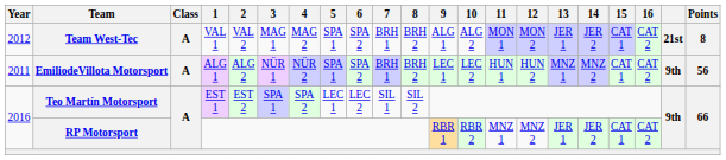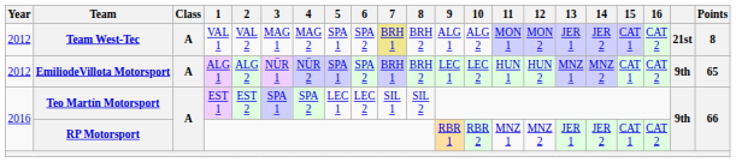 <table class="wikitable" style="text-align:center; font-size:85%">
 <tr>
 <th scope="col">Year</th>
 <th scope="col">Team</th>
 <th scope="col">Class</th>
 <th scope="col">1</th>
 <th scope="col">2</th>
 <th scope="col">3</th>
 <th scope="col">4</th>
 <th scope="col">5</th>
 <th scope="col">6</th>
 <th scope="col">7</th>
 <th scope="col">8</th>
 <th scope="col">9</th>
 <th scope="col">10</th>
 <th scope="col">11</th>
 <th scope="col">12</th>
 <th scope="col">13</th>
 <th scope="col">14</th>
 <th scope="col">15</th>
 <th scope="col">16</th>
 <th scope="col"></th>
 <th scope="col">Points</th>
 </tr>
 <tr>
 <td><a href='#'>2012</a></td>
 <th nowrap><a href='#'>Team West-Tec</a></th>
 <th>A</th>
 <td><a href='#'>VAL<br>1</a></td>
 <td><a href='#'>VAL<br>2</a></td>
 <td><a href='#'>MAG<br>1</a></td>
 <td><a href='#'>MAG<br>2</a></td>
 <td><a href='#'>SPA<br>1</a></td>
 <td><a href='#'>SPA<br>2</a></td>
-<td><a href='#'>BRH<br>1</a></td>
+<td style="background: khaki;"><a href='#'>BRH<br>1</a></td>
 <td><a href='#'>BRH<br>2</a></td>
 <td><a href='#'>ALG<br>1</a></td>
 <td><a href='#'>ALG<br>2</a></td>
 <td style="background:#CFCFFF;"><a href='#'>MON<br>1</a><br></td>
 <td style="background:#CFCFFF;"><a href='#'>MON<br>2</a><br></td>
 <td style="background:#CFCFFF;"><a href='#'>JER<br>1</a><br></td>
 <td style="background:#CFCFFF;"><a href='#'>JER<br>2</a><br></td>
 <td style="background:#CFCFFF;"><a href='#'>CAT<br>1</a><br></td>
 <td style="background:#DFFFDF;"><a href='#'>CAT<br>2</a><br></td>
 <th>21st</th>
 <th>8</th>
 </tr>
 <tr>
-<td><a href='#'>2011</a></td>
+<td><a href='#'>2012</a></td>
 <th nowrap><a href='#'>EmiliodeVillota Motorsport</a></th>
 <th>A</th>
 <td style="background:#EFCFFF;"><a href='#'>ALG<br>1</a><br></td>
 <td style="background:#DFFFDF;"><a href='#'>ALG<br>2</a><br></td>
 <td style="background:#EFCFFF;"><a href='#'>NÜR<br>1</a><br></td>
 <td style="background:#CFCFFF;"><a href='#'>NÜR<br>2</a><br></td>
 <td style="background:#CFCFFF;"><a href='#'>SPA<br>1</a><br></td>
 <td style="background:#DFFFDF;"><a href='#'>SPA<br>2</a><br></td>
 <td style="background:#CFCFFF;"><a href='#'>BRH<br>1</a><br></td>
 <td style="background:#DFFFDF;"><a href='#'>BRH<br>2</a><br></td>
 <td style="background:#DFFFDF;"><a href='#'>LEC<br>1</a><br></td>
 <td style="background:#DFFFDF;"><a href='#'>LEC<br>2</a><br></td>
 <td style="background:#DFFFDF;"><a href='#'>HUN<br>1</a><br></td>
 <td style="background:#DFFFDF;"><a href='#'>HUN<br>2</a><br></td>
 <td style="background:#CFCFFF;"><a href='#'>MNZ<br>1</a><br></td>
 <td style="background:#CFCFFF;"><a href='#'>MNZ<br>2</a><br></td>
 <td style="background:#DFFFDF;"><a href='#'>CAT<br>1</a><br></td>
 <td style="background:#DFFFDF;"><a href='#'>CAT<br>2</a><br></td>
 <th>9th</th>
-<th>56</th>
+<th>65</th>
 </tr>
 <tr>
 <td rowspan=2><a href='#'>2016</a></td>
 <th nowrap><a href='#'>Teo Martín Motorsport</a></th>
 <th rowspan=2>A</th>
 <td style="background:#EFCFFF;"><a href='#'>EST<br>1</a><br></td>
 <td style="background:#DFFFDF;"><a href='#'>EST<br>2</a><br></td>
 <td style="background:#CFCFFF;"><a href='#'>SPA<br>1</a><br></td>
 <td style="background:#DFFFDF;"><a href='#'>SPA<br>2</a><br></td>
 <td><a href='#'>LEC<br>1</a></td>
 <td><a href='#'>LEC<br>2</a></td>
 <td><a href='#'>SIL<br>1</a></td>
 <td><a href='#'>SIL<br>2</a></td>
 <td colspan=8></td>
 <th rowspan=2>9th</th>
 <th rowspan=2>66</th>
 </tr>
 <tr>
 <th nowrap><a href='#'>RP Motorsport</a></th>
 <td colspan=8></td>
 <td style="background:#FFDF9F;"><a href='#'>RBR<br>1</a><br></td>
 <td style="background:#DFFFDF;"><a href='#'>RBR<br>2</a><br></td>
 <td><a href='#'>MNZ<br>1</a></td>
 <td><a href='#'>MNZ<br>2</a></td>
 <td style="background:#DFFFDF;"><a href='#'>JER<br>1</a><br></td>
 <td style="background:#DFFFDF;"><a href='#'>JER<br>2</a><br></td>
 <td style="background:#DFFFDF;"><a href='#'>CAT<br>1</a><br></td>
 <td style="background:#DFFFDF;"><a href='#'>CAT<br>2</a><br></td>
 </tr>
 <tr>
 <th colspan="21"></th>
 </tr>
 </table>
